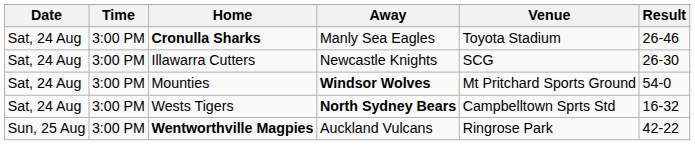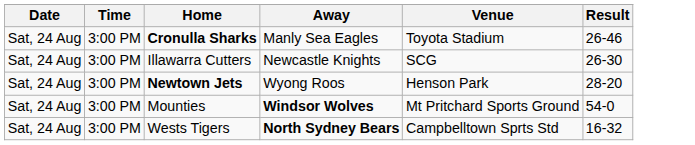 <table align="center" class="wikitable">
 <tr bgcolor="#FF0033">
 </tr>
 <tr>
 <th>Date</th>
 <th>Time</th>
 <th>Home</th>
 <th>Away</th>
 <th>Venue</th>
 <th>Result</th>
 </tr>
 <tr>
 <td>Sat, 24 Aug</td>
 <td>3:00 PM</td>
 <td><strong>Cronulla Sharks</strong></td>
 <td>Manly Sea Eagles</td>
 <td>Toyota Stadium</td>
 <td>26-46</td>
 </tr>
 <tr>
 <td>Sat, 24 Aug</td>
 <td>3:00 PM</td>
 <td>Illawarra Cutters</td>
 <td>Newcastle Knights</td>
 <td>SCG</td>
 <td>26-30</td>
 </tr>
 <tr>
 <td>Sat, 24 Aug</td>
 <td>3:00 PM</td>
+<td><strong>Newtown Jets</strong></td>
+<td>Wyong Roos</td>
+<td>Henson Park</td>
+<td>28-20</td>
+</tr>
+<tr>
+<td>Sat, 24 Aug</td>
+<td>3:00 PM</td>
 <td>Mounties</td>
 <td><strong>Windsor Wolves</strong></td>
 <td>Mt Pritchard Sports Ground</td>
 <td>54-0</td>
 </tr>
 <tr>
 <td>Sat, 24 Aug</td>
 <td>3:00 PM</td>
 <td>Wests Tigers</td>
 <td><strong>North Sydney Bears</strong></td>
 <td>Campbelltown Sprts Std</td>
 <td>16-32</td>
 </tr>
-<tr>
-<td>Sun, 25 Aug</td>
-<td>3:00 PM</td>
-<td><strong>Wentworthville Magpies</strong></td>
-<td>Auckland Vulcans</td>
-<td>Ringrose Park</td>
-<td>42-22</td>
-</tr>
 </table>
